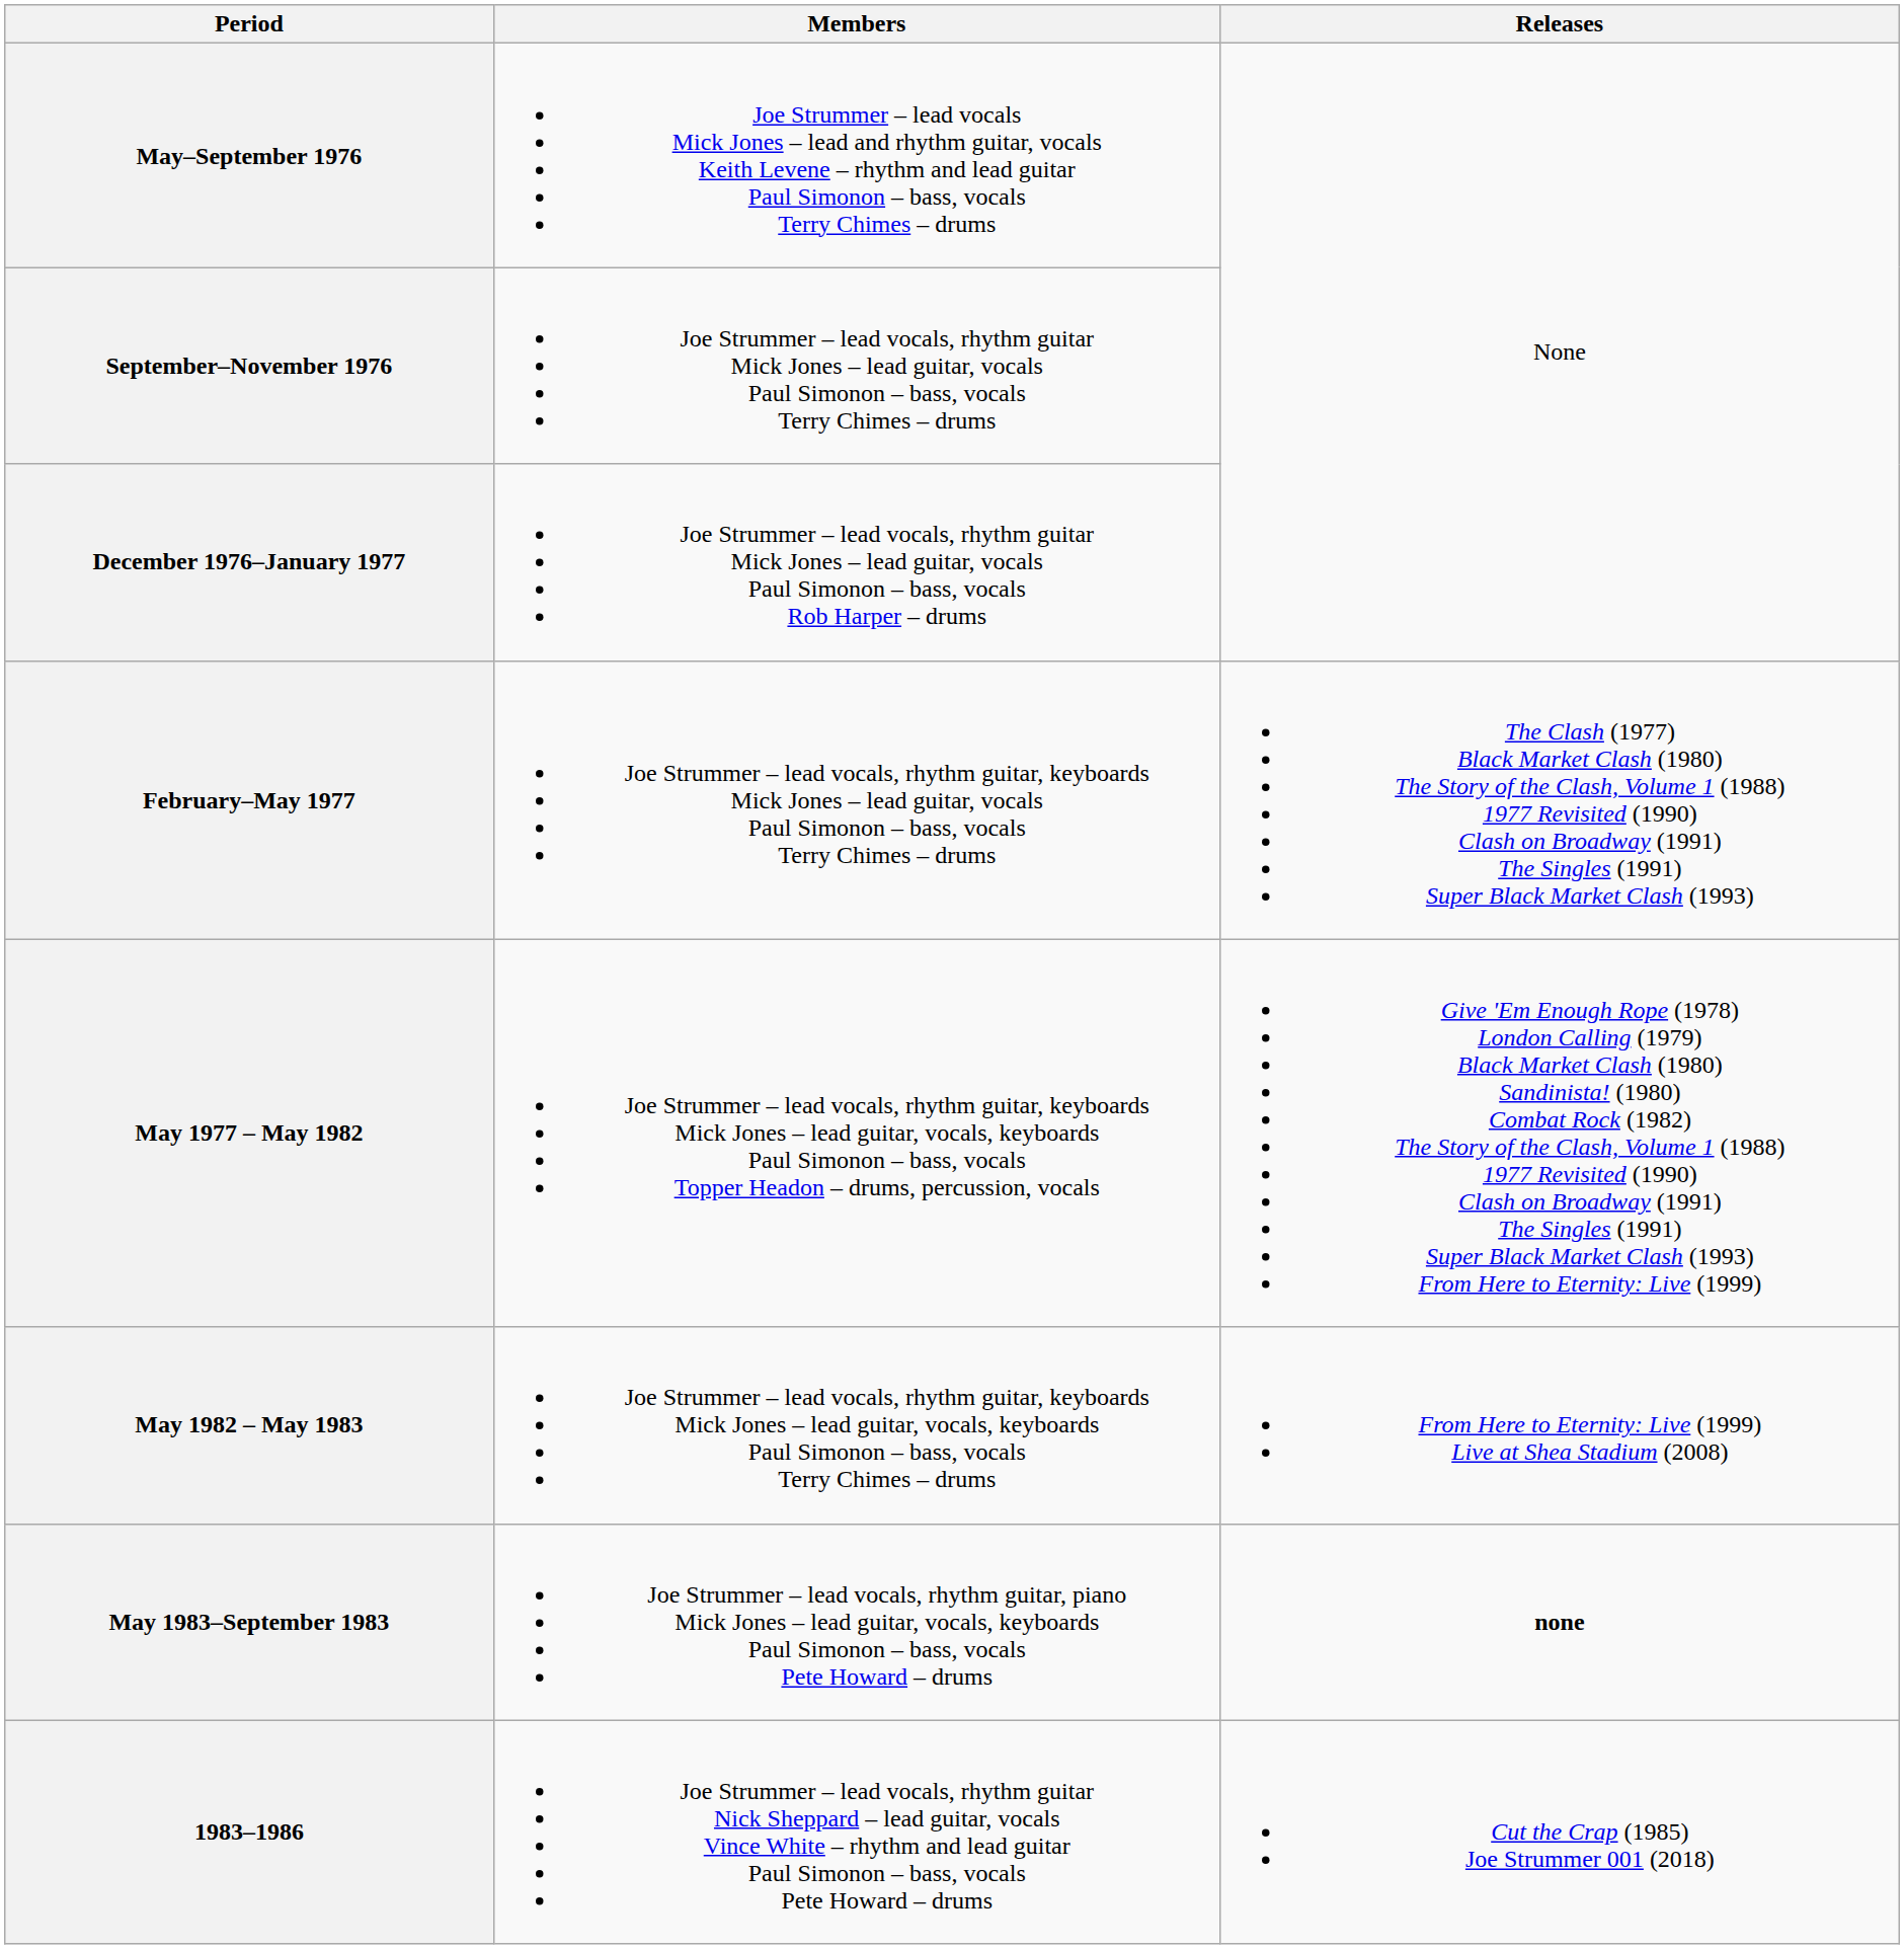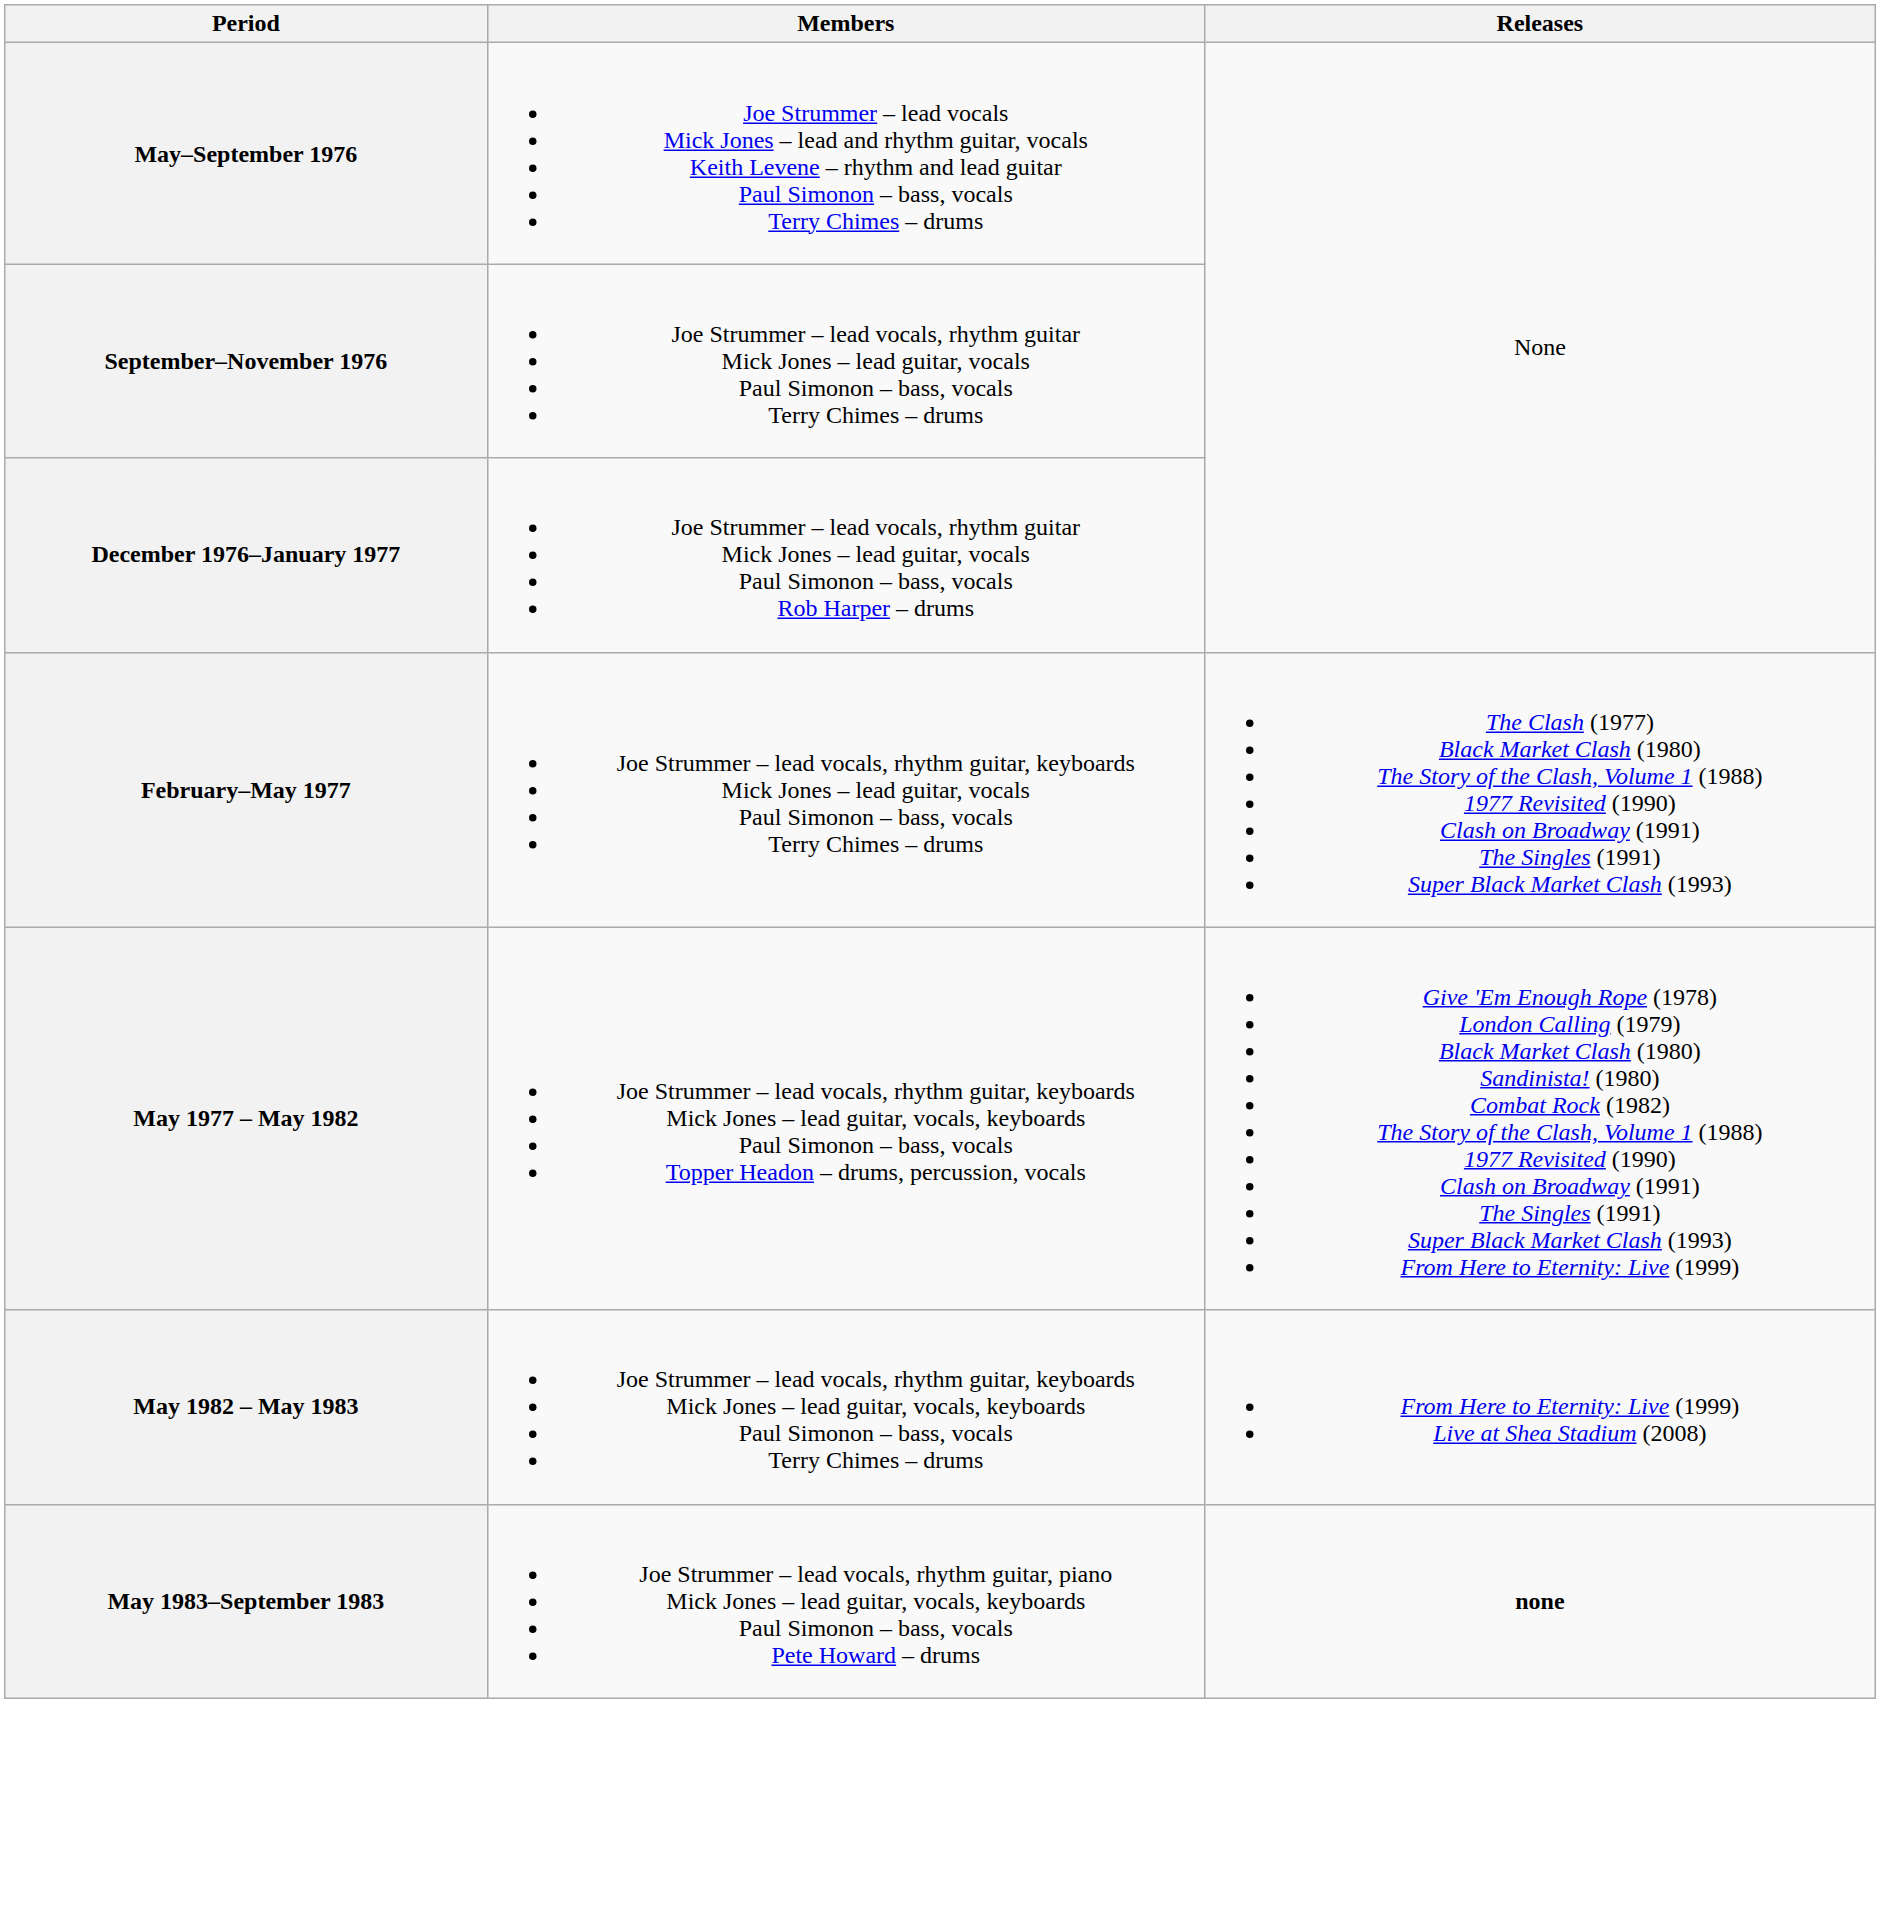 <table class="wikitable plainrowheaders" style="text-align:center;">
 <tr>
 <th scope="col" style="width:20em;">Period</th>
 <th scope="col" style="width:30em;">Members</th>
 <th scope="col" style="width:28em;">Releases</th>
 </tr>
 <tr>
 <th>May–September 1976</th>
 <td><br><ul><li><a href='#'>Joe Strummer</a> – lead vocals</li><li><a href='#'>Mick Jones</a> – lead and rhythm guitar, vocals</li><li><a href='#'>Keith Levene</a> – rhythm and lead guitar</li><li><a href='#'>Paul Simonon</a> – bass, vocals</li><li><a href='#'>Terry Chimes</a> – drums</li></ul></td>
 <td rowspan="3">None</td>
 </tr>
 <tr>
 <th>September–November 1976</th>
 <td><br><ul><li>Joe Strummer – lead vocals, rhythm guitar</li><li>Mick Jones – lead guitar, vocals</li><li>Paul Simonon – bass, vocals</li><li>Terry Chimes – drums</li></ul></td>
 </tr>
 <tr>
 <th>December 1976–January 1977</th>
 <td><br><ul><li>Joe Strummer – lead vocals, rhythm guitar</li><li>Mick Jones – lead guitar, vocals</li><li>Paul Simonon – bass, vocals</li><li><a href='#'>Rob Harper</a> – drums</li></ul></td>
 </tr>
 <tr>
 <th>February–May 1977</th>
 <td><br><ul><li>Joe Strummer – lead vocals, rhythm guitar, keyboards</li><li>Mick Jones – lead guitar, vocals</li><li>Paul Simonon – bass, vocals</li><li>Terry Chimes – drums</li></ul></td>
 <td><br><ul><li><em><a href='#'>The Clash</a></em> (1977)</li><li><em><a href='#'>Black Market Clash</a></em> (1980)</li><li><em><a href='#'>The Story of the Clash, Volume 1</a></em> (1988)</li><li><em><a href='#'>1977 Revisited</a></em> (1990)</li><li><em><a href='#'>Clash on Broadway</a></em> (1991) </li><li><em><a href='#'>The Singles</a></em> (1991) </li><li><em><a href='#'>Super Black Market Clash</a></em> (1993) </li></ul></td>
 </tr>
 <tr>
 <th>May 1977 – May 1982<br></th>
 <td><br><ul><li>Joe Strummer – lead vocals, rhythm guitar, keyboards</li><li>Mick Jones – lead guitar, vocals, keyboards</li><li>Paul Simonon – bass, vocals</li><li><a href='#'>Topper Headon</a> – drums, percussion, vocals</li></ul></td>
 <td><br><ul><li><em><a href='#'>Give 'Em Enough Rope</a></em> (1978)</li><li><em><a href='#'>London Calling</a></em> (1979)</li><li><em><a href='#'>Black Market Clash</a></em> (1980)</li><li><em><a href='#'>Sandinista!</a></em> (1980)</li><li><em><a href='#'>Combat Rock</a></em> (1982)</li><li><em><a href='#'>The Story of the Clash, Volume 1</a></em> (1988)</li><li><em><a href='#'>1977 Revisited</a></em> (1990) </li><li><em><a href='#'>Clash on Broadway</a></em> (1991)</li><li><em><a href='#'>The Singles</a></em> (1991) </li><li><em><a href='#'>Super Black Market Clash</a></em> (1993)</li><li><em><a href='#'>From Here to Eternity: Live</a></em> (1999) </li></ul></td>
 </tr>
 <tr>
 <th>May 1982 – May 1983</th>
 <td><br><ul><li>Joe Strummer – lead vocals, rhythm guitar, keyboards</li><li>Mick Jones – lead guitar, vocals, keyboards</li><li>Paul Simonon – bass, vocals</li><li>Terry Chimes – drums</li></ul></td>
 <td><br><ul><li><em><a href='#'>From Here to Eternity: Live</a></em> (1999) </li><li><em><a href='#'>Live at Shea Stadium</a></em> (2008)</li></ul></td>
 </tr>
 <tr>
 <th>May 1983–September 1983</th>
 <td><br><ul><li>Joe Strummer – lead vocals, rhythm guitar, piano</li><li>Mick Jones – lead guitar, vocals, keyboards</li><li>Paul Simonon – bass, vocals</li><li><a href='#'>Pete Howard</a> – drums</li></ul></td>
 <td><strong>none </strong></td>
 </tr>
-<tr>
-<th>1983–1986</th>
-<td><br><ul><li>Joe Strummer – lead vocals, rhythm guitar</li><li><a href='#'>Nick Sheppard</a> – lead guitar, vocals</li><li><a href='#'>Vince White</a> – rhythm and lead guitar</li><li>Paul Simonon – bass, vocals</li><li>Pete Howard – drums</li></ul></td>
-<td><br><ul><li><em><a href='#'>Cut the Crap</a></em> (1985) </li><li><a href='#'>Joe Strummer 001</a> (2018) </li></ul></td>
-</tr>
 </table>
